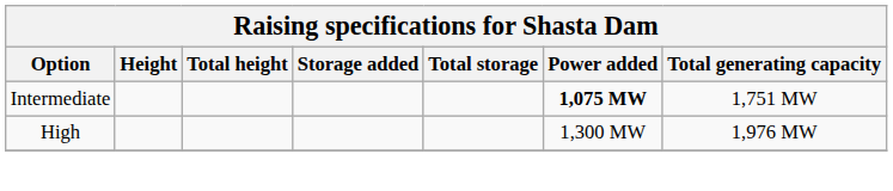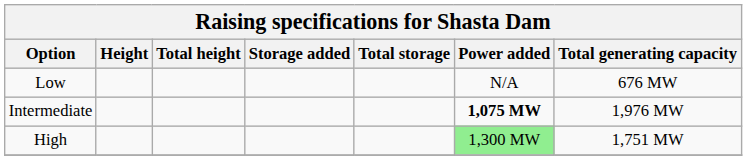 <table class="wikitable" border = "1">
 <tr>
 <th colspan=7>Raising specifications for Shasta Dam</th>
 </tr>
 <tr style="font-size:9pt; text-align:center;">
 <th>Option</th>
 <th>Height</th>
 <th>Total height</th>
 <th>Storage added</th>
 <th>Total storage</th>
 <th>Power added</th>
 <th>Total generating capacity</th>
 </tr>
 <tr style="font-size:9pt; text-align:center;">
+<td>Low</td>
+<td></td>
+<td></td>
+<td></td>
+<td></td>
+<td>N/A</td>
+<td>676 MW</td>
+</tr>
+<tr style="font-size:9pt; text-align:center;">
 <td>Intermediate</td>
 <td></td>
 <td></td>
 <td></td>
 <td></td>
 <td><strong>1,075 MW</strong></td>
-<td>1,751 MW</td>
+<td>1,976 MW</td>
 </tr>
 <tr style="font-size:9pt; text-align:center;">
 <td>High</td>
 <td></td>
 <td></td>
 <td></td>
 <td></td>
-<td>1,300 MW</td>
-<td>1,976 MW</td>
+<td style="background: lightgreen;">1,300 MW</td>
+<td>1,751 MW</td>
 </tr>
 <tr>
 </tr>
 </table>
